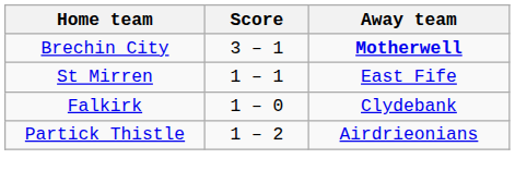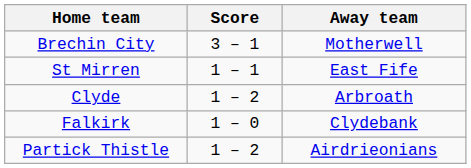 <table class="wikitable" style="text-align: center">
 <tr>
 <th width=140>Home team</th>
 <th width=70>Score</th>
 <th width=140>Away team</th>
 </tr>
 <tr>
 <td><a href='#'>Brechin City</a></td>
 <td>3 – 1</td>
-<td><strong><a href='#'>Motherwell</a></strong></td>
+<td><a href='#'>Motherwell</a></td>
 </tr>
 <tr>
 <td><a href='#'>St Mirren</a></td>
 <td>1 – 1</td>
 <td><a href='#'>East Fife</a></td>
+</tr>
+<tr>
+<td><a href='#'>Clyde</a></td>
+<td>1 – 2</td>
+<td><a href='#'>Arbroath</a></td>
 </tr>
 <tr>
 <td><a href='#'>Falkirk</a></td>
 <td>1 – 0</td>
 <td><a href='#'>Clydebank</a></td>
 </tr>
 <tr>
 <td><a href='#'>Partick Thistle</a></td>
 <td>1 – 2</td>
 <td><a href='#'>Airdrieonians</a></td>
 </tr>
 </table>
